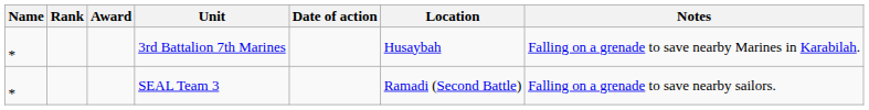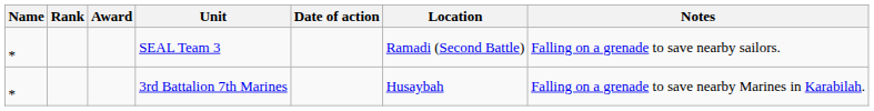 <table class="wikitable sortable">
 <tr>
 <th>Name</th>
 <th>Rank</th>
 <th>Award</th>
 <th>Unit</th>
 <th>Date of action</th>
 <th>Location</th>
 <th class="unsortable">Notes</th>
 </tr>
 <tr>
 <td><br>*</td>
 <td></td>
 <td></td>
+<td><a href='#'>SEAL Team 3</a></td>
+<td></td>
+<td><a href='#'>Ramadi</a> (<a href='#'>Second Battle</a>)</td>
+<td><a href='#'>Falling on a grenade</a> to save nearby sailors.</td>
+</tr>
+<tr>
+<td><br>*</td>
+<td></td>
+<td></td>
 <td><a href='#'>3rd Battalion 7th Marines</a></td>
 <td></td>
 <td><a href='#'>Husaybah</a></td>
 <td><a href='#'>Falling on a grenade</a> to save nearby Marines in <a href='#'>Karabilah</a>.</td>
 </tr>
-<tr>
-<td><br>*</td>
-<td></td>
-<td></td>
-<td><a href='#'>SEAL Team 3</a></td>
-<td></td>
-<td><a href='#'>Ramadi</a> (<a href='#'>Second Battle</a>)</td>
-<td><a href='#'>Falling on a grenade</a> to save nearby sailors.</td>
-</tr>
 </table>
